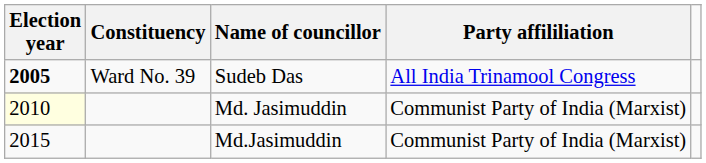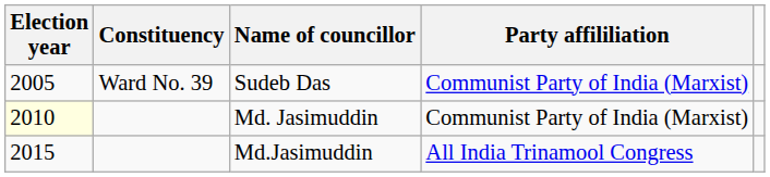 <table class="wikitable"ìÍĦĤĠčw>
 <tr>
 <th>Election<br> year</th>
 <th>Constituency</th>
 <th>Name of councillor</th>
 <th>Party affililiation</th>
 </tr>
 <tr>
-<td><strong>2005</strong></td>
+<td>2005</td>
 <td>Ward No. 39</td>
 <td>Sudeb Das</td>
-<td><a href='#'>All India Trinamool Congress</a></td>
+<td><a href='#'>Communist Party of India (Marxist)</a></td>
 <td></td>
 </tr>
 <tr>
 <td style="background: lightyellow;">2010</td>
 <td></td>
 <td>Md. Jasimuddin</td>
 <td>Communist Party of India (Marxist)</td>
 <td></td>
 </tr>
 <tr>
 <td>2015</td>
 <td></td>
 <td>Md.Jasimuddin</td>
-<td>Communist Party of India (Marxist)</td>
+<td><a href='#'>All India Trinamool Congress</a></td>
 <td></td>
 </tr>
 </table>
